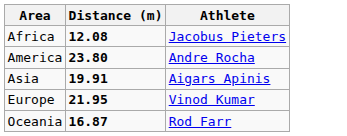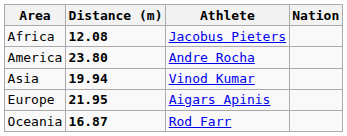 <table class="wikitable">
 <tr>
 <th>Area</th>
 <th>Distance (m)</th>
 <th>Athlete</th>
+<th>Nation</th>
 </tr>
 <tr>
 <td>Africa</td>
 <td><strong>12.08</strong></td>
 <td><a href='#'>Jacobus Pieters</a></td>
+<td></td>
 </tr>
 <tr>
 <td>America</td>
 <td><strong>23.80</strong> </td>
 <td><a href='#'>Andre Rocha</a></td>
+<td></td>
 </tr>
 <tr>
 <td>Asia</td>
-<td><strong>19.91</strong></td>
-<td><a href='#'>Aigars Apinis</a></td>
+<td><strong>19.94</strong></td>
+<td><a href='#'>Vinod Kumar</a></td>
+<td></td>
 </tr>
 <tr>
 <td>Europe</td>
 <td><strong>21.95</strong></td>
-<td><a href='#'>Vinod Kumar</a></td>
+<td><a href='#'>Aigars Apinis</a></td>
+<td></td>
 </tr>
 <tr>
 <td>Oceania</td>
 <td><strong>16.87</strong></td>
 <td><a href='#'>Rod Farr</a></td>
+<td></td>
 </tr>
 </table>
